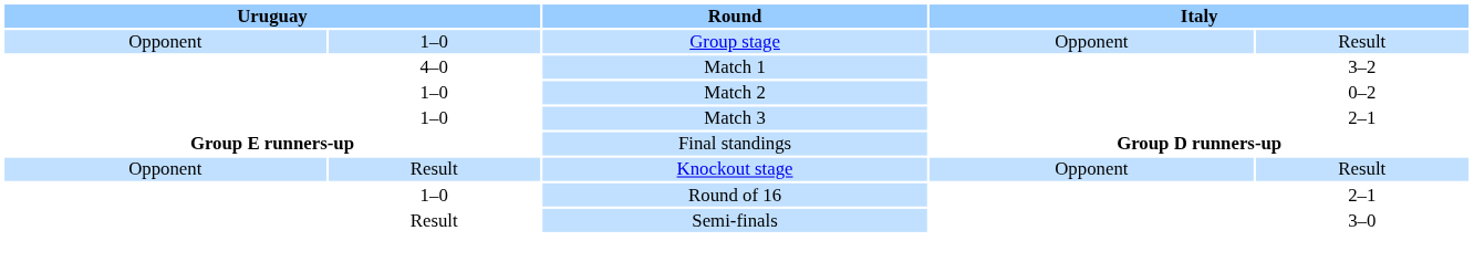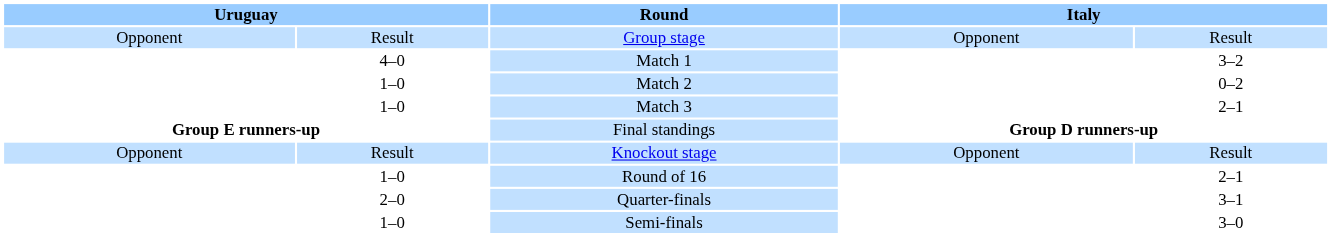 <table style="width:100%;text-align:center">
 <tr style="vertical-align:top;background:#9cf">
 <th colspan=2 style="width:1*">Uruguay</th>
 <th>Round</th>
 <th colspan=2 style="width:1*">Italy</th>
 </tr>
 <tr style="vertical-align:top;background:#c1e0ff">
 <td>Opponent</td>
-<td>1–0</td>
+<td>Result</td>
 <td><a href='#'>Group stage</a></td>
 <td>Opponent</td>
 <td>Result</td>
 </tr>
 <tr>
 <td></td>
 <td>4–0</td>
 <td style="background:#c1e0ff">Match 1</td>
 <td></td>
 <td>3–2</td>
 </tr>
 <tr>
 <td></td>
 <td>1–0</td>
 <td style="background:#c1e0ff">Match 2</td>
 <td></td>
 <td>0–2</td>
 </tr>
 <tr>
 <td></td>
 <td>1–0</td>
 <td style="background:#c1e0ff">Match 3</td>
 <td></td>
 <td>2–1</td>
 </tr>
 <tr>
 <td colspan="2" style="text-align:center"><strong>Group E runners-up</strong><br></td>
 <td style="background:#c1e0ff">Final standings</td>
 <td colspan="2" style="text-align:center"><strong>Group D runners-up</strong><br></td>
 </tr>
 <tr style="vertical-align:top;background:#c1e0ff">
 <td>Opponent</td>
 <td>Result</td>
 <td><a href='#'>Knockout stage</a></td>
 <td>Opponent</td>
 <td>Result</td>
 </tr>
 <tr>
 <td></td>
 <td>1–0</td>
 <td style="background:#c1e0ff">Round of 16</td>
 <td></td>
 <td>2–1</td>
 </tr>
 <tr>
 <td></td>
-<td>Result</td>
+<td>2–0</td>
+<td style="background:#c1e0ff">Quarter-finals</td>
+<td></td>
+<td>3–1</td>
+</tr>
+<tr>
+<td></td>
+<td>1–0</td>
 <td style="background:#c1e0ff">Semi-finals</td>
 <td></td>
 <td>3–0</td>
 </tr>
 </table>
